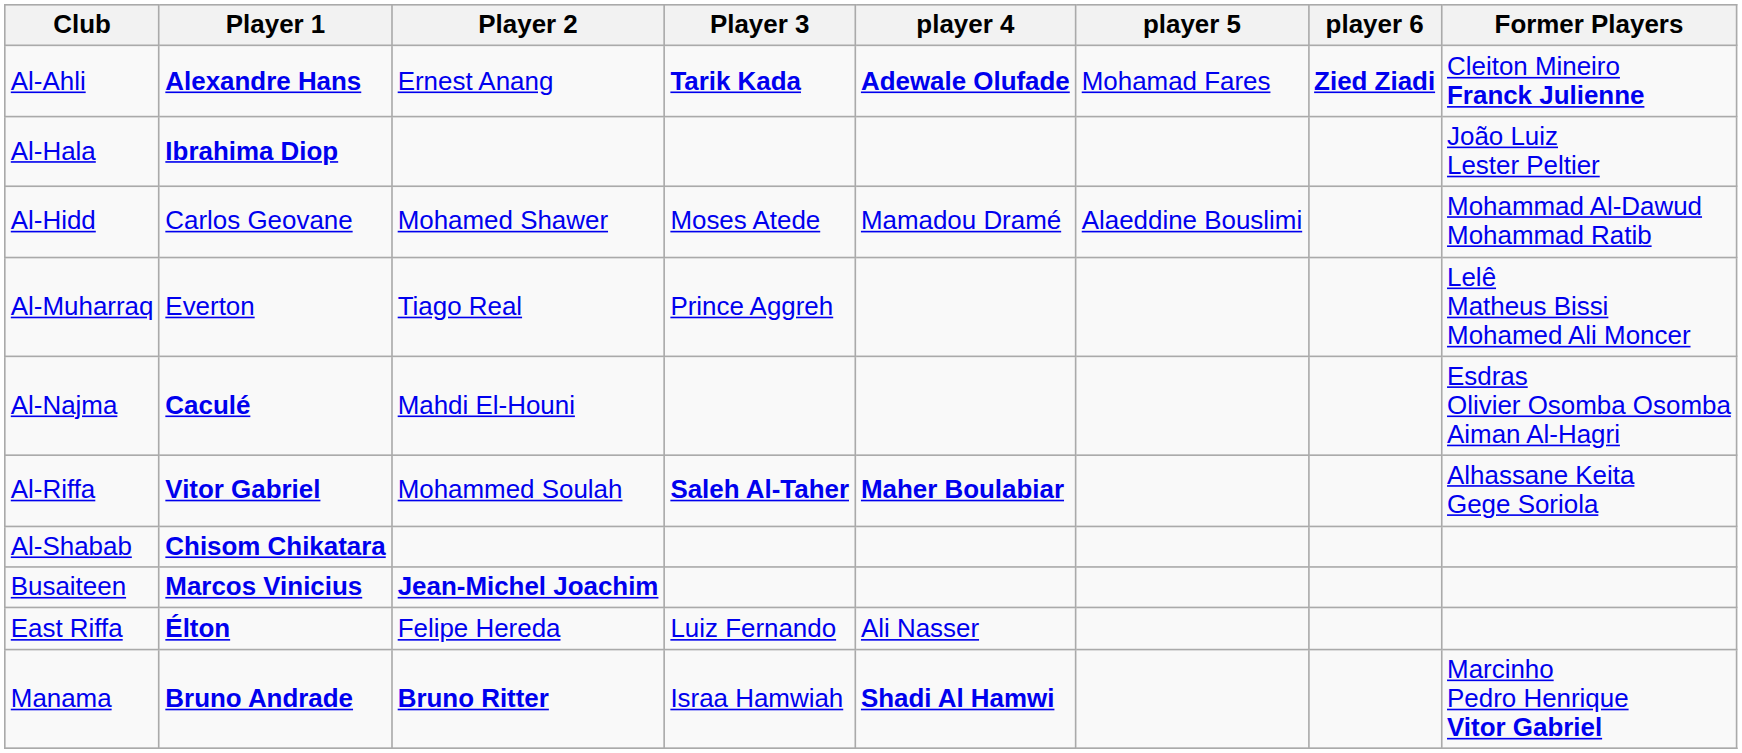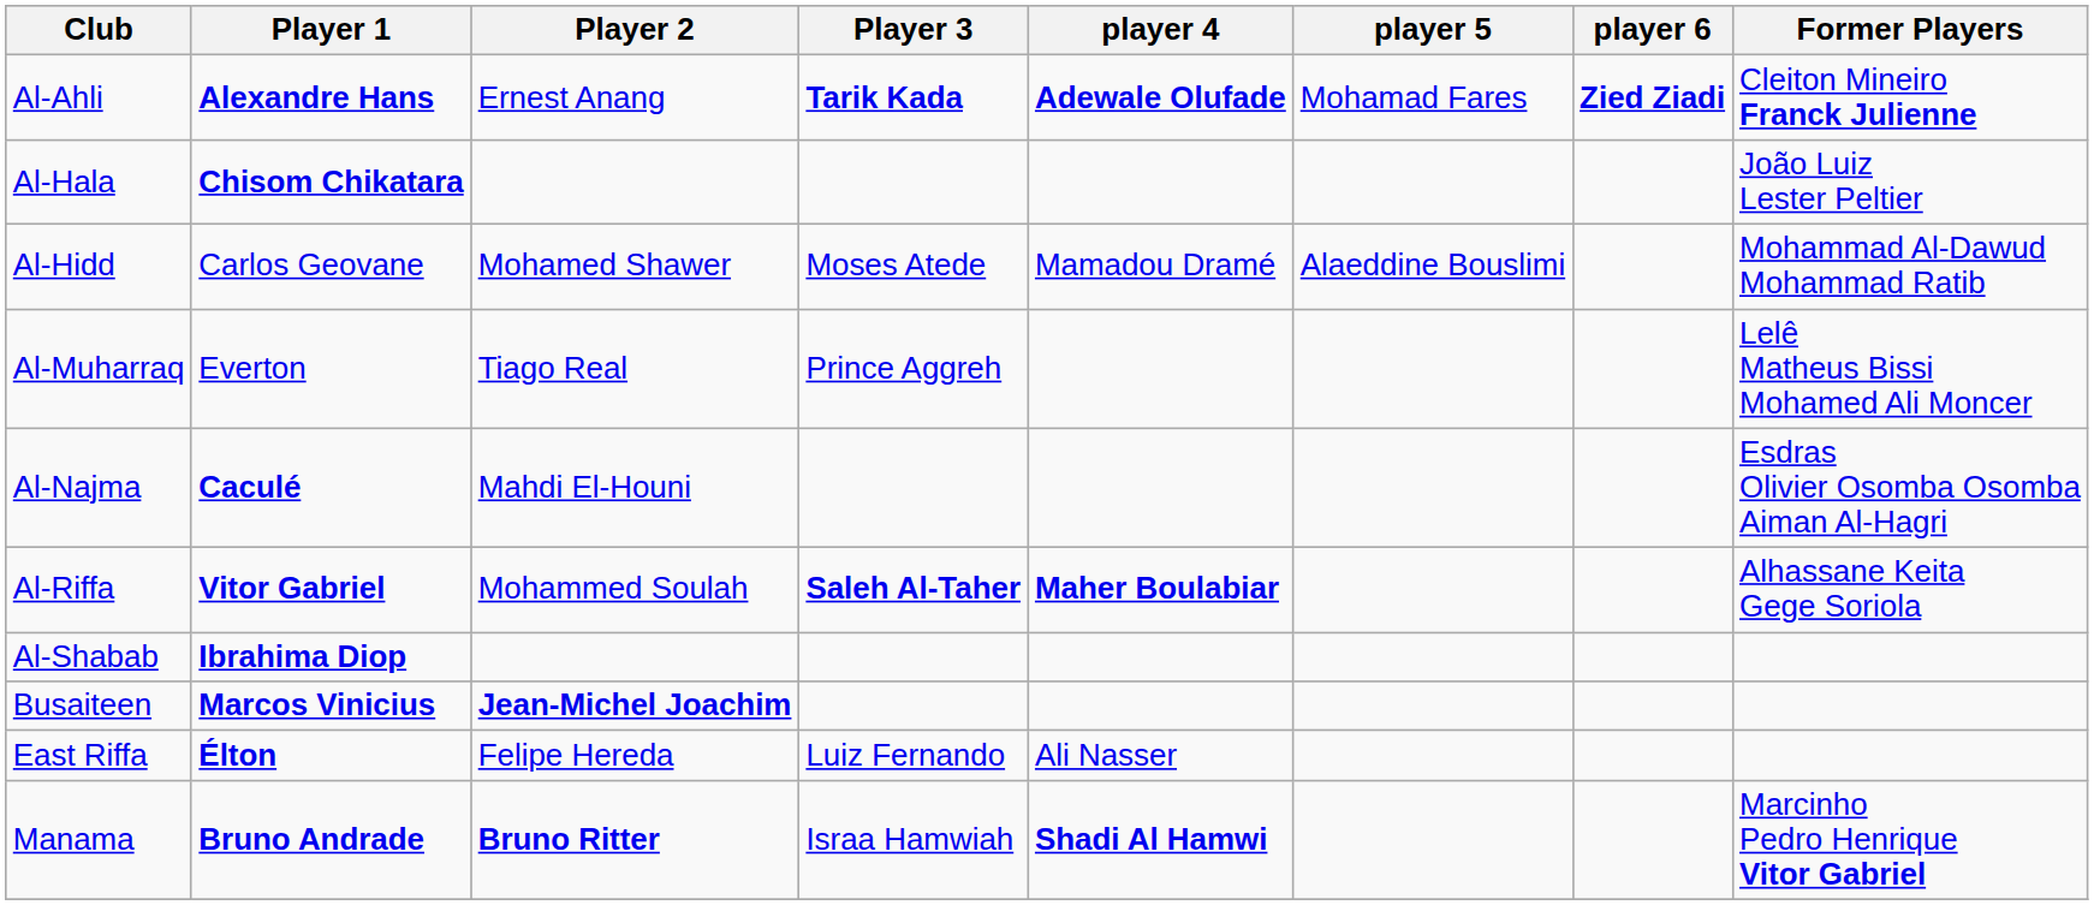 <table class="wikitable">
 <tr>
 <th>Club</th>
 <th>Player 1</th>
 <th>Player 2</th>
 <th>Player 3</th>
 <th>player 4</th>
 <th>player 5</th>
 <th>player 6</th>
 <th>Former Players</th>
 </tr>
 <tr>
 <td><a href='#'>Al-Ahli</a></td>
 <td> <strong><a href='#'>Alexandre Hans</a></strong></td>
 <td> <a href='#'>Ernest Anang</a></td>
 <td> <strong><a href='#'>Tarik Kada</a></strong></td>
 <td> <strong><a href='#'>Adewale Olufade</a></strong></td>
 <td> <a href='#'>Mohamad Fares</a></td>
 <td> <strong><a href='#'>Zied Ziadi</a></strong></td>
 <td> <a href='#'>Cleiton Mineiro</a> <br>  <strong><a href='#'>Franck Julienne</a></strong></td>
 </tr>
 <tr>
 <td><a href='#'>Al-Hala</a></td>
-<td> <strong><a href='#'>Ibrahima Diop</a></strong></td>
+<td> <strong><a href='#'>Chisom Chikatara</a></strong></td>
 <td></td>
 <td></td>
 <td></td>
 <td></td>
 <td></td>
 <td> <a href='#'>João Luiz</a> <br>  <a href='#'>Lester Peltier</a></td>
 </tr>
 <tr>
 <td><a href='#'>Al-Hidd</a></td>
 <td> <a href='#'>Carlos Geovane</a></td>
 <td> <a href='#'>Mohamed Shawer</a></td>
 <td> <a href='#'>Moses Atede</a></td>
 <td> <a href='#'>Mamadou Dramé</a></td>
 <td> <a href='#'>Alaeddine Bouslimi</a></td>
 <td></td>
 <td> <a href='#'>Mohammad Al-Dawud</a> <br>  <a href='#'>Mohammad Ratib</a></td>
 </tr>
 <tr>
 <td><a href='#'>Al-Muharraq</a></td>
 <td> <a href='#'>Everton</a></td>
 <td> <a href='#'>Tiago Real</a></td>
 <td> <a href='#'>Prince Aggreh</a></td>
 <td></td>
 <td></td>
 <td></td>
 <td> <a href='#'>Lelê</a> <br>  <a href='#'>Matheus Bissi</a> <br>  <a href='#'>Mohamed Ali Moncer</a></td>
 </tr>
 <tr>
 <td><a href='#'>Al-Najma</a></td>
 <td> <strong><a href='#'>Caculé</a></strong></td>
 <td> <a href='#'>Mahdi El-Houni</a></td>
 <td></td>
 <td></td>
 <td></td>
 <td></td>
 <td> <a href='#'>Esdras</a> <br>  <a href='#'>Olivier Osomba Osomba</a> <br>  <a href='#'>Aiman Al-Hagri</a></td>
 </tr>
 <tr>
 <td><a href='#'>Al-Riffa</a></td>
 <td> <strong><a href='#'>Vitor Gabriel</a></strong></td>
 <td> <a href='#'>Mohammed Soulah</a></td>
 <td> <strong><a href='#'>Saleh Al-Taher</a></strong></td>
 <td> <strong><a href='#'>Maher Boulabiar</a></strong></td>
 <td></td>
 <td></td>
 <td> <a href='#'>Alhassane Keita</a> <br>  <a href='#'>Gege Soriola</a></td>
 </tr>
 <tr>
 <td><a href='#'>Al-Shabab</a></td>
-<td> <strong><a href='#'>Chisom Chikatara</a></strong></td>
+<td> <strong><a href='#'>Ibrahima Diop</a></strong></td>
 <td></td>
 <td></td>
 <td></td>
 <td></td>
 <td></td>
 <td></td>
 </tr>
 <tr>
 <td><a href='#'>Busaiteen</a></td>
 <td> <strong><a href='#'>Marcos Vinicius</a></strong></td>
 <td> <strong><a href='#'>Jean-Michel Joachim</a></strong></td>
 <td></td>
 <td></td>
 <td></td>
 <td></td>
 <td></td>
 </tr>
 <tr>
 <td><a href='#'>East Riffa</a></td>
 <td><strong> <a href='#'>Élton</a></strong></td>
 <td> <a href='#'>Felipe Hereda</a></td>
 <td> <a href='#'>Luiz Fernando</a></td>
 <td> <a href='#'>Ali Nasser</a></td>
 <td></td>
 <td></td>
 <td></td>
 </tr>
 <tr>
 <td><a href='#'>Manama</a></td>
 <td> <strong><a href='#'>Bruno Andrade</a></strong></td>
 <td> <strong><a href='#'>Bruno Ritter</a></strong></td>
 <td> <a href='#'>Israa Hamwiah</a></td>
 <td> <strong><a href='#'>Shadi Al Hamwi</a></strong></td>
 <td></td>
 <td></td>
 <td> <a href='#'>Marcinho</a> <br>  <a href='#'>Pedro Henrique</a> <br>  <strong><a href='#'>Vitor Gabriel</a></strong></td>
 </tr>
 <tr>
 </tr>
 </table>
